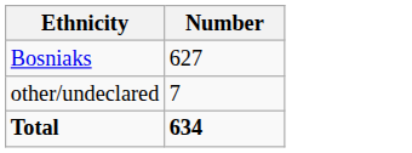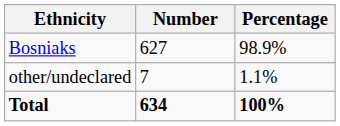 <table class="wikitable">
 <tr>
 <th width="100px">Ethnicity</th>
 <th width="80px">Number</th>
+<th width="80px">Percentage</th>
 </tr>
 <tr>
 <td><a href='#'>Bosniaks</a></td>
 <td>627</td>
+<td>98.9%</td>
 </tr>
 <tr>
 <td>other/undeclared</td>
 <td>7</td>
+<td>1.1%</td>
 </tr>
 <tr>
 <td><strong>Total</strong></td>
 <td><strong>634</strong></td>
+<td><strong>100%</strong></td>
 </tr>
 </table>
